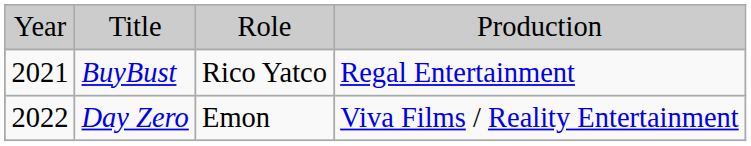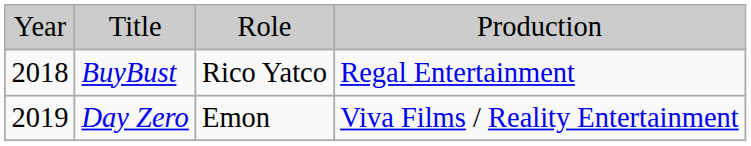 <table class="wikitable">
 <tr style="background:#ccc; text-align:center;">
 <td>Year</td>
 <td>Title</td>
 <td>Role</td>
 <td>Production</td>
 </tr>
 <tr>
-<td>2021</td>
+<td>2018</td>
 <td><em><a href='#'>BuyBust</a></em></td>
 <td>Rico Yatco</td>
 <td><a href='#'>Regal Entertainment</a></td>
 </tr>
 <tr>
-<td>2022</td>
+<td>2019</td>
 <td><em><a href='#'>Day Zero</a></em></td>
 <td>Emon</td>
 <td><a href='#'>Viva Films</a> / <a href='#'>Reality Entertainment</a></td>
 </tr>
 </table>
